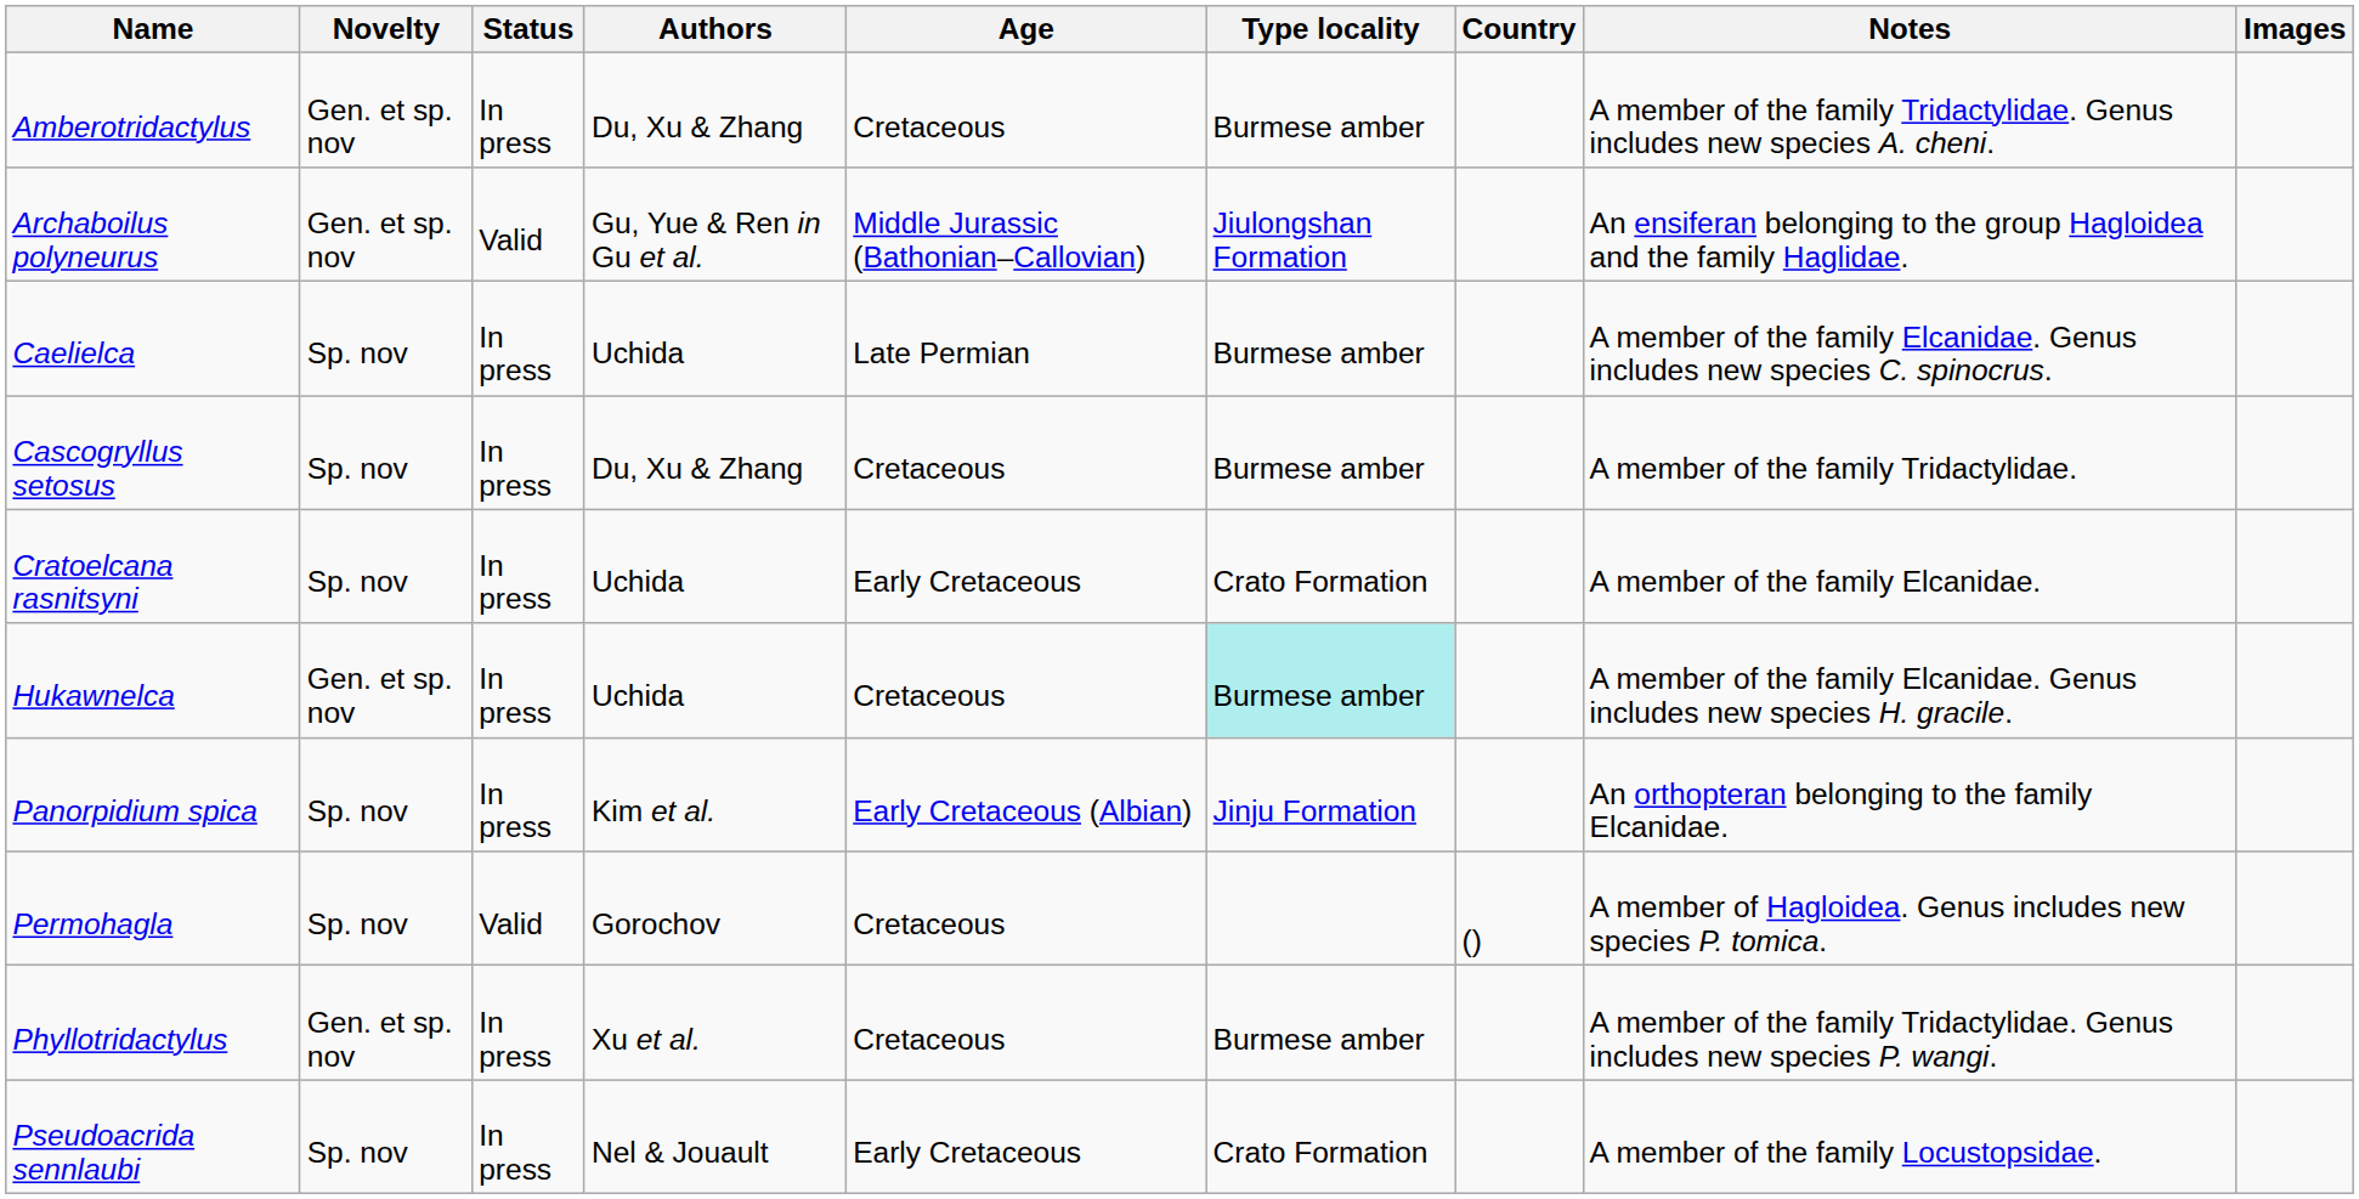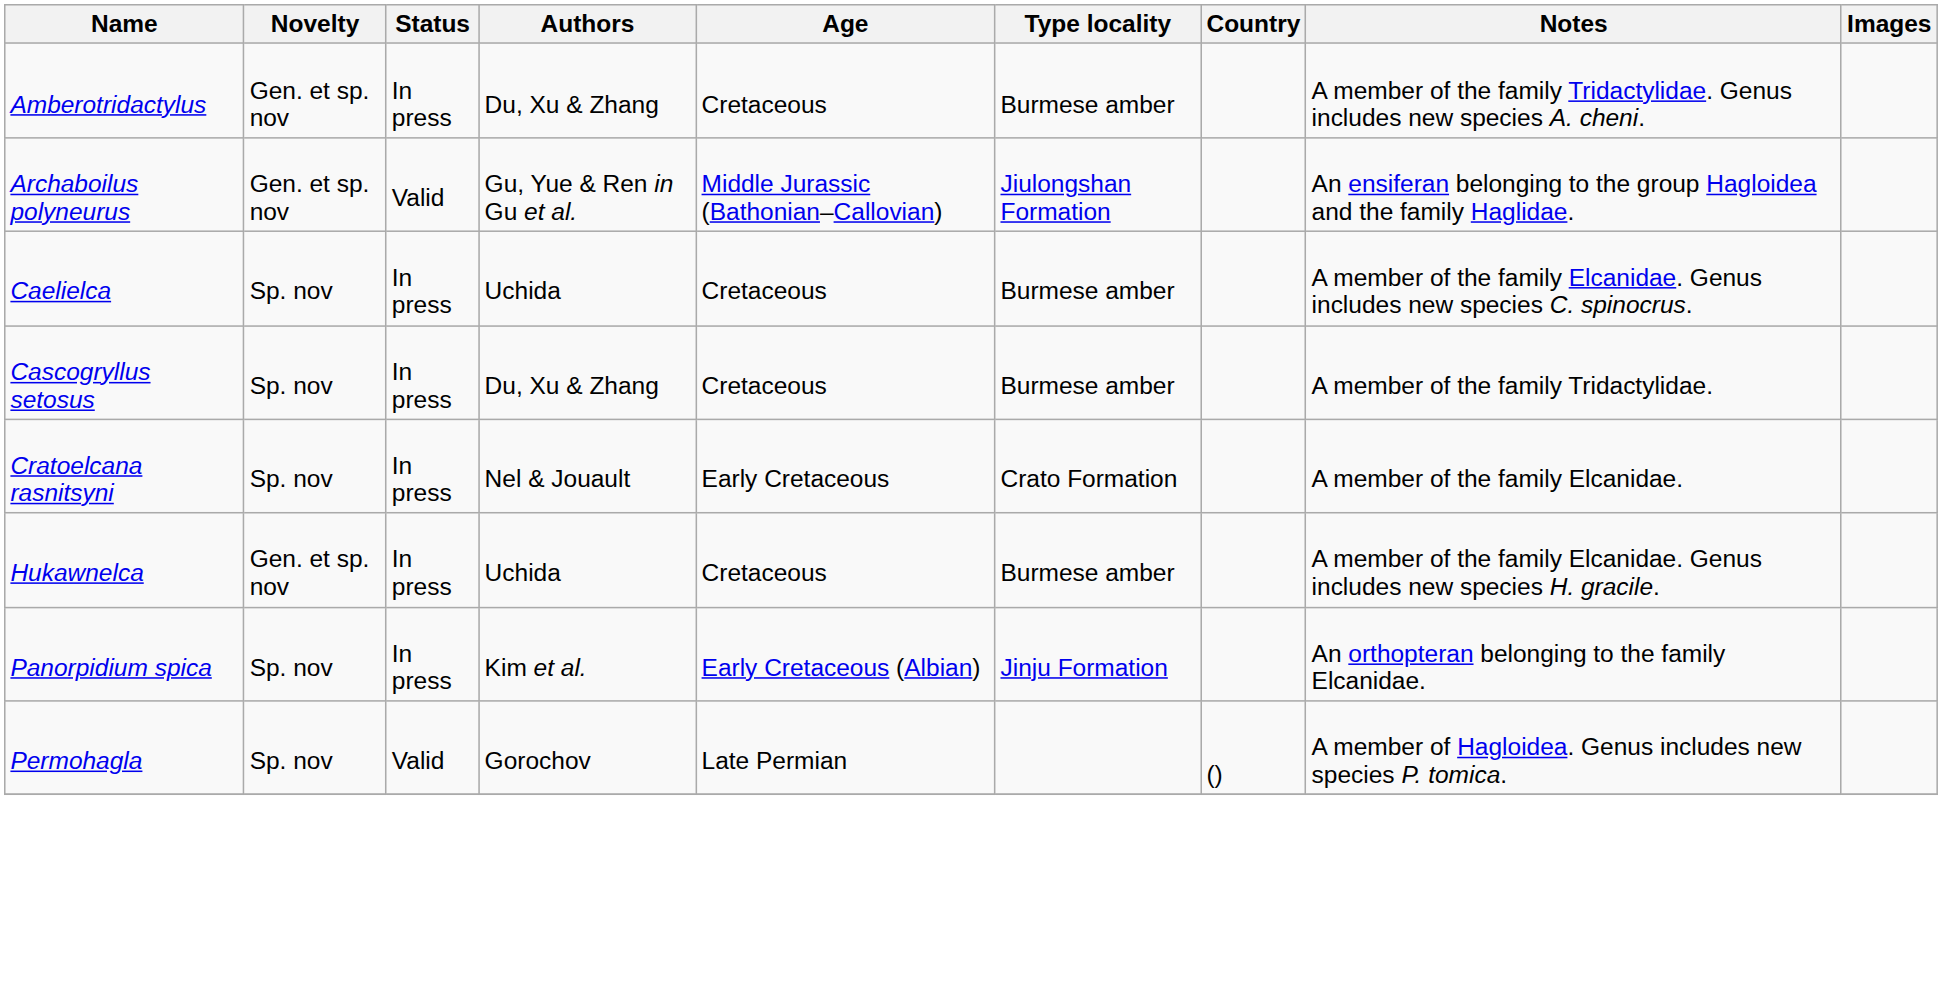 <table class="wikitable sortable" align="center" width="100%">
 <tr>
 <th>Name</th>
 <th>Novelty</th>
 <th>Status</th>
 <th>Authors</th>
 <th>Age</th>
 <th>Type locality</th>
 <th>Country</th>
 <th>Notes</th>
 <th>Images</th>
 </tr>
 <tr>
 <td><br><em><a href='#'>Amberotridactylus</a></em></td>
 <td><br>Gen. et sp. nov</td>
 <td><br>In press</td>
 <td><br>Du, Xu & Zhang</td>
 <td><br>Cretaceous</td>
 <td><br>Burmese amber</td>
 <td><br></td>
 <td><br>A member of the family <a href='#'>Tridactylidae</a>. Genus includes new species <em>A. cheni</em>.</td>
 <td></td>
 </tr>
 <tr>
 <td><br><em><a href='#'>Archaboilus polyneurus</a></em></td>
 <td><br>Gen. et sp. nov</td>
 <td><br>Valid</td>
 <td><br>Gu, Yue & Ren <em>in</em> Gu <em>et al.</em></td>
 <td><br><a href='#'>Middle Jurassic</a> (<a href='#'>Bathonian</a>–<a href='#'>Callovian</a>)</td>
 <td><br><a href='#'>Jiulongshan Formation</a></td>
 <td><br></td>
 <td><br>An <a href='#'>ensiferan</a> belonging to the group <a href='#'>Hagloidea</a> and the family <a href='#'>Haglidae</a>.</td>
 <td></td>
 </tr>
 <tr>
 <td><br><em><a href='#'>Caelielca</a></em></td>
 <td><br>Sp. nov</td>
 <td><br>In press</td>
 <td><br>Uchida</td>
-<td><br>Late Permian</td>
+<td><br>Cretaceous</td>
 <td><br>Burmese amber</td>
 <td><br></td>
 <td><br>A member of the family <a href='#'>Elcanidae</a>. Genus includes new species <em>C. spinocrus</em>.</td>
 <td></td>
 </tr>
 <tr>
 <td><br><em><a href='#'>Cascogryllus setosus</a></em></td>
 <td><br>Sp. nov</td>
 <td><br>In press</td>
 <td><br>Du, Xu & Zhang</td>
 <td><br>Cretaceous</td>
 <td><br>Burmese amber</td>
 <td><br></td>
 <td><br>A member of the family Tridactylidae.</td>
 <td></td>
 </tr>
 <tr>
 <td><br><em><a href='#'>Cratoelcana rasnitsyni</a></em></td>
 <td><br>Sp. nov</td>
 <td><br>In press</td>
-<td><br>Uchida</td>
+<td><br>Nel & Jouault</td>
 <td><br>Early Cretaceous</td>
 <td><br>Crato Formation</td>
 <td><br></td>
 <td><br>A member of the family Elcanidae.</td>
 <td></td>
 </tr>
 <tr>
 <td><br><em><a href='#'>Hukawnelca</a></em></td>
 <td><br>Gen. et sp. nov</td>
 <td><br>In press</td>
 <td><br>Uchida</td>
 <td><br>Cretaceous</td>
-<td style="background: paleturquoise;"><br>Burmese amber</td>
+<td><br>Burmese amber</td>
 <td><br></td>
 <td><br>A member of the family Elcanidae. Genus includes new species <em>H. gracile</em>.</td>
 <td></td>
 </tr>
 <tr>
 <td><br><em><a href='#'>Panorpidium spica</a></em></td>
 <td><br>Sp. nov</td>
 <td><br>In press</td>
 <td><br>Kim <em>et al.</em></td>
 <td><br><a href='#'>Early Cretaceous</a> (<a href='#'>Albian</a>)</td>
 <td><br><a href='#'>Jinju Formation</a></td>
 <td><br></td>
 <td><br>An <a href='#'>orthopteran</a> belonging to the family Elcanidae.</td>
 <td></td>
 </tr>
 <tr>
 <td><br><em><a href='#'>Permohagla</a></em></td>
 <td><br>Sp. nov</td>
 <td><br>Valid</td>
 <td><br>Gorochov</td>
-<td><br>Cretaceous</td>
+<td><br>Late Permian</td>
 <td></td>
 <td><br><br>()</td>
 <td><br>A member of <a href='#'>Hagloidea</a>. Genus includes new species <em>P. tomica</em>.</td>
 <td></td>
 </tr>
 <tr>
-<td><br><em><a href='#'>Phyllotridactylus</a></em></td>
-<td><br>Gen. et sp. nov</td>
-<td><br>In press</td>
-<td><br>Xu <em>et al.</em></td>
-<td><br>Cretaceous</td>
-<td><br>Burmese amber</td>
-<td><br></td>
-<td><br>A member of the family Tridactylidae. Genus includes new species <em>P. wangi</em>.</td>
-<td></td>
-</tr>
-<tr>
-<td><br><em><a href='#'>Pseudoacrida sennlaubi</a></em></td>
-<td><br>Sp. nov</td>
-<td><br>In press</td>
-<td><br>Nel & Jouault</td>
-<td><br>Early Cretaceous</td>
-<td><br>Crato Formation</td>
-<td><br></td>
-<td><br>A member of the family <a href='#'>Locustopsidae</a>.</td>
-<td></td>
-</tr>
-<tr>
 </tr>
 </table>
